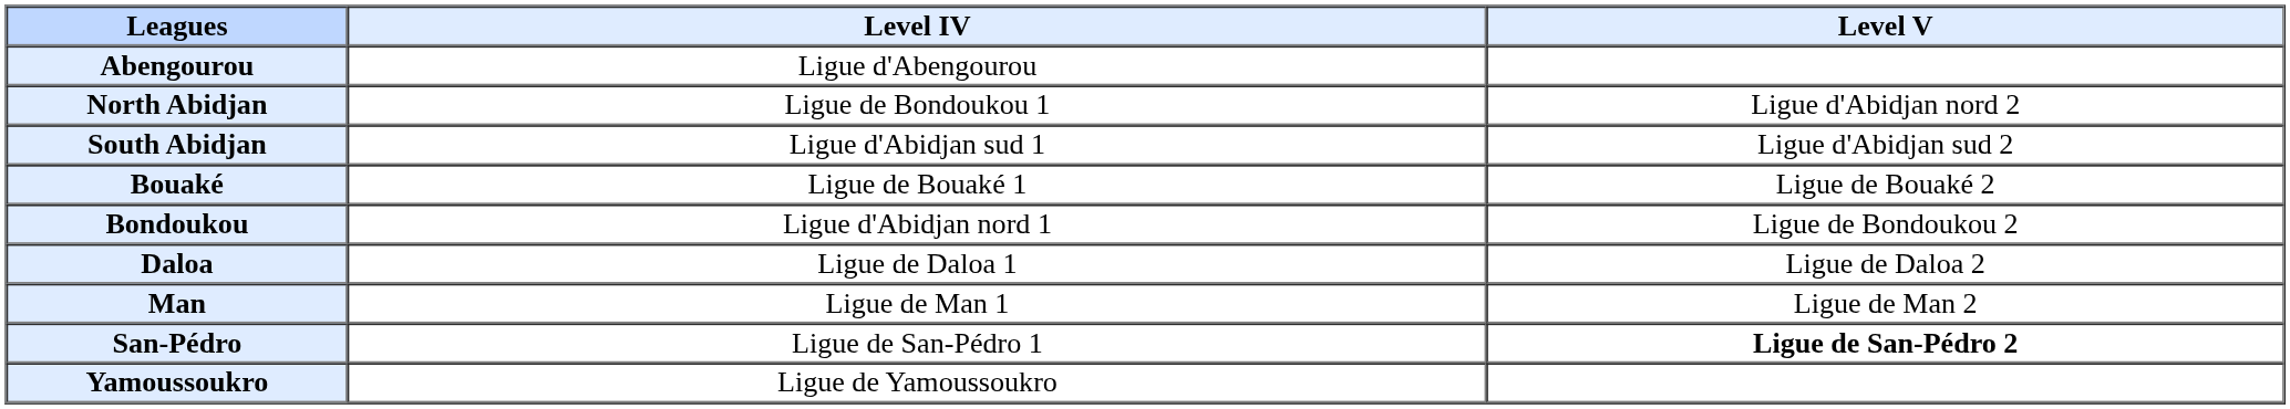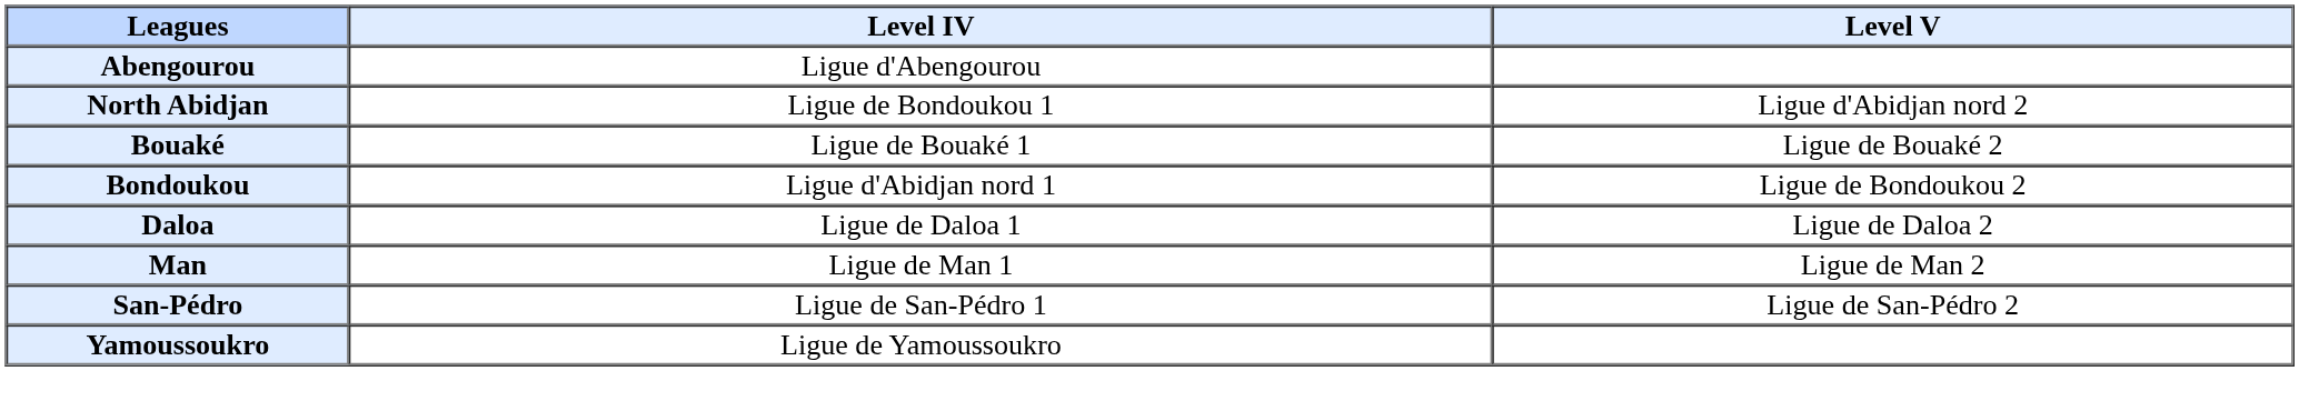 <table cellspacing="0" border="1" width="100%">
 <tr style="background:#dfecff;">
 <th width="15%" style="background:#bfd7ff;">Leagues</th>
 <th width="50%">Level IV</th>
 <th width="50%">Level V</th>
 </tr>
 <tr align="center">
 <th style="background:#dfecff;">Abengourou</th>
 <td>Ligue d'Abengourou</td>
 <td> </td>
 </tr>
 <tr align="center">
 <th style="background:#dfecff;">North Abidjan</th>
 <td>Ligue de Bondoukou 1</td>
 <td>Ligue d'Abidjan nord 2</td>
-</tr>
-<tr align="center">
-<th style="background:#dfecff;">South Abidjan</th>
-<td>Ligue d'Abidjan sud 1</td>
-<td>Ligue d'Abidjan sud 2</td>
 </tr>
 <tr align="center">
 <th style="background:#dfecff;">Bouaké</th>
 <td>Ligue de Bouaké 1</td>
 <td>Ligue de Bouaké 2</td>
 </tr>
 <tr align="center">
 <th style="background:#dfecff;">Bondoukou</th>
 <td>Ligue d'Abidjan nord 1</td>
 <td>Ligue de Bondoukou 2</td>
 </tr>
 <tr align="center">
 <th style="background:#dfecff;">Daloa</th>
 <td>Ligue de Daloa 1</td>
 <td>Ligue de Daloa 2</td>
 </tr>
 <tr align="center">
 <th style="background:#dfecff;">Man</th>
 <td>Ligue de Man 1</td>
 <td>Ligue de Man 2</td>
 </tr>
 <tr align="center">
 <th style="background:#dfecff;">San-Pédro</th>
 <td>Ligue de San-Pédro 1</td>
-<td><strong>Ligue de San-Pédro 2</strong></td>
+<td>Ligue de San-Pédro 2</td>
 </tr>
 <tr align="center">
 <th style="background:#dfecff;">Yamoussoukro</th>
 <td>Ligue de Yamoussoukro</td>
 <td> </td>
 </tr>
 </table>
